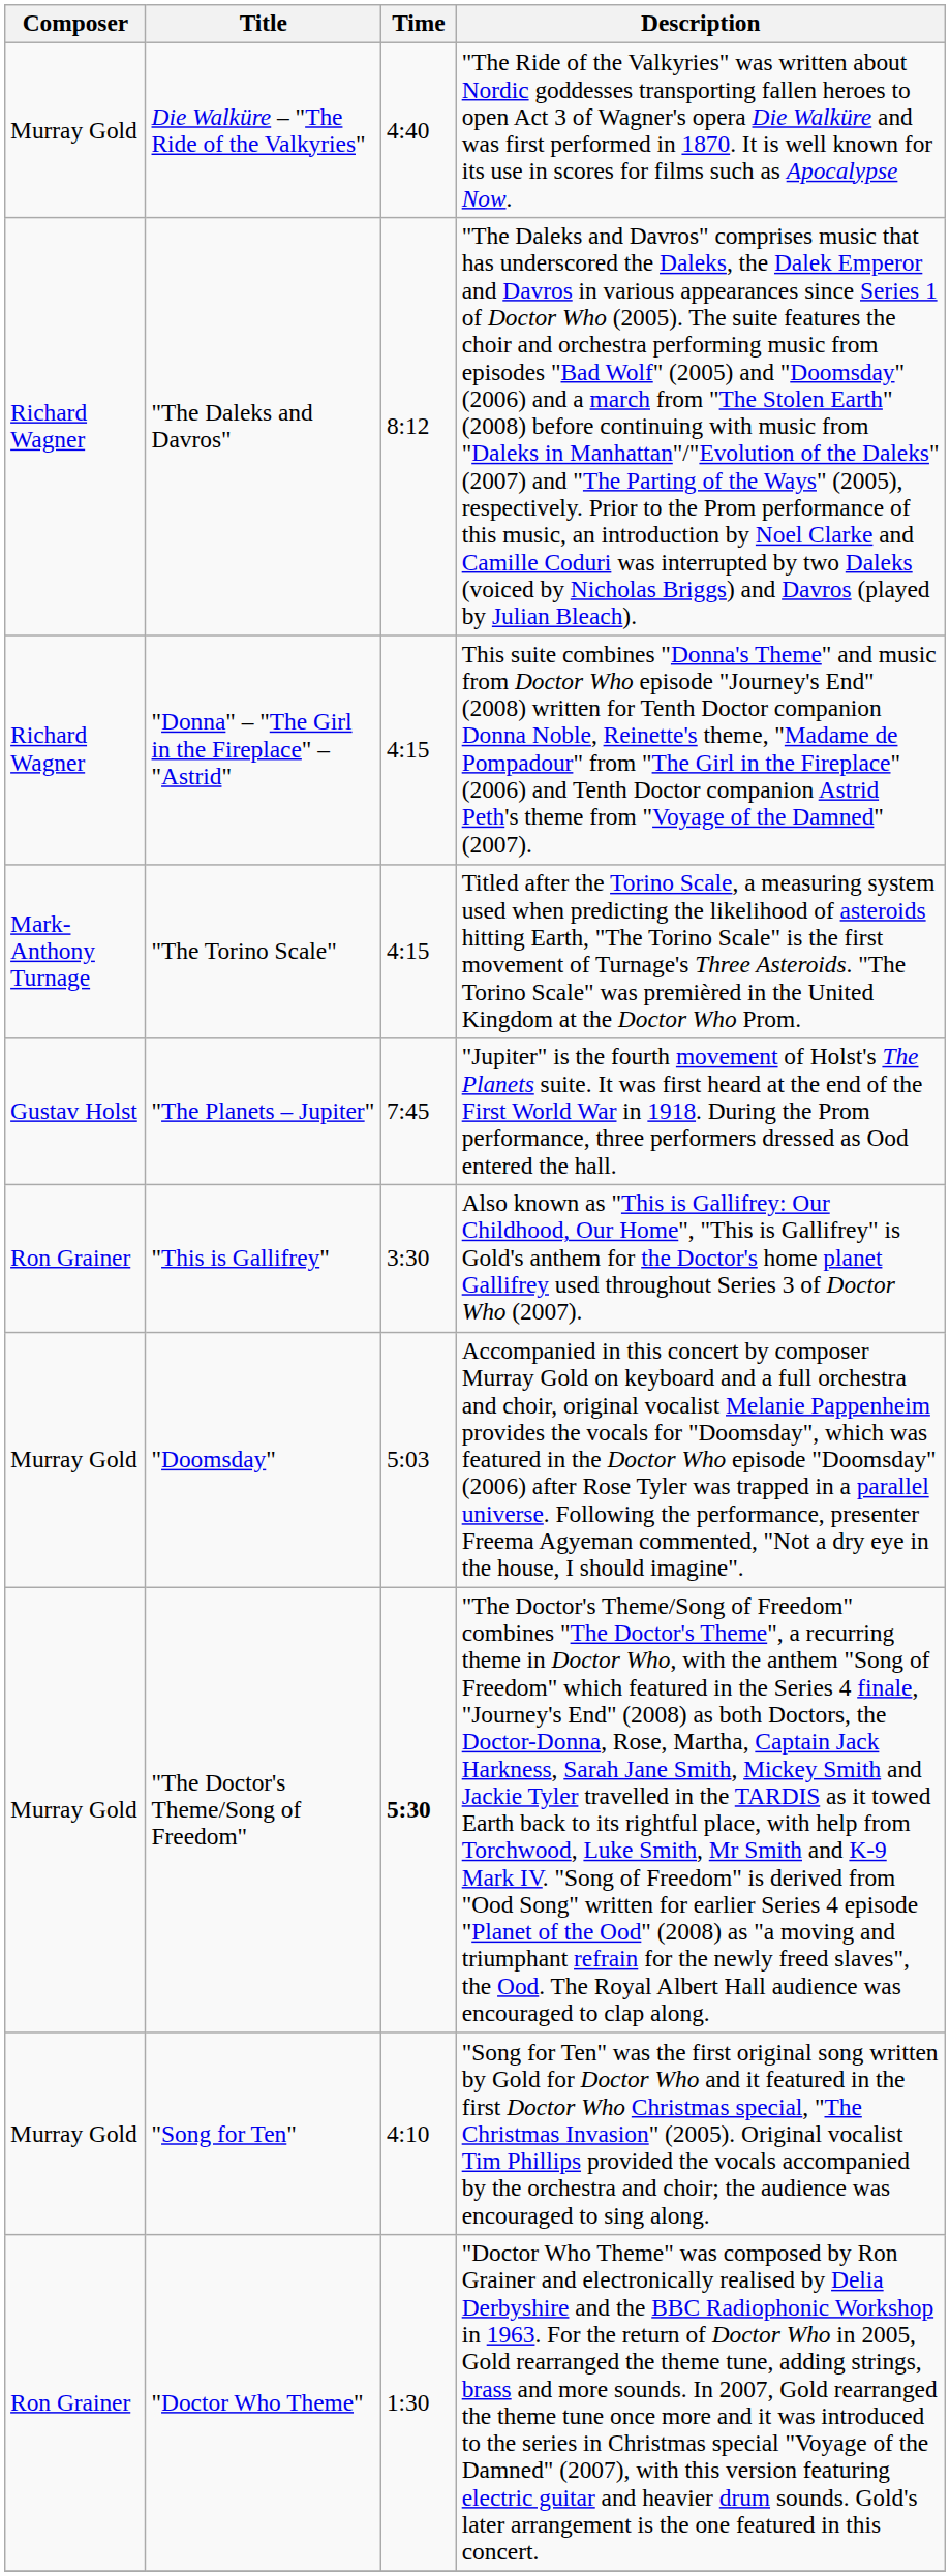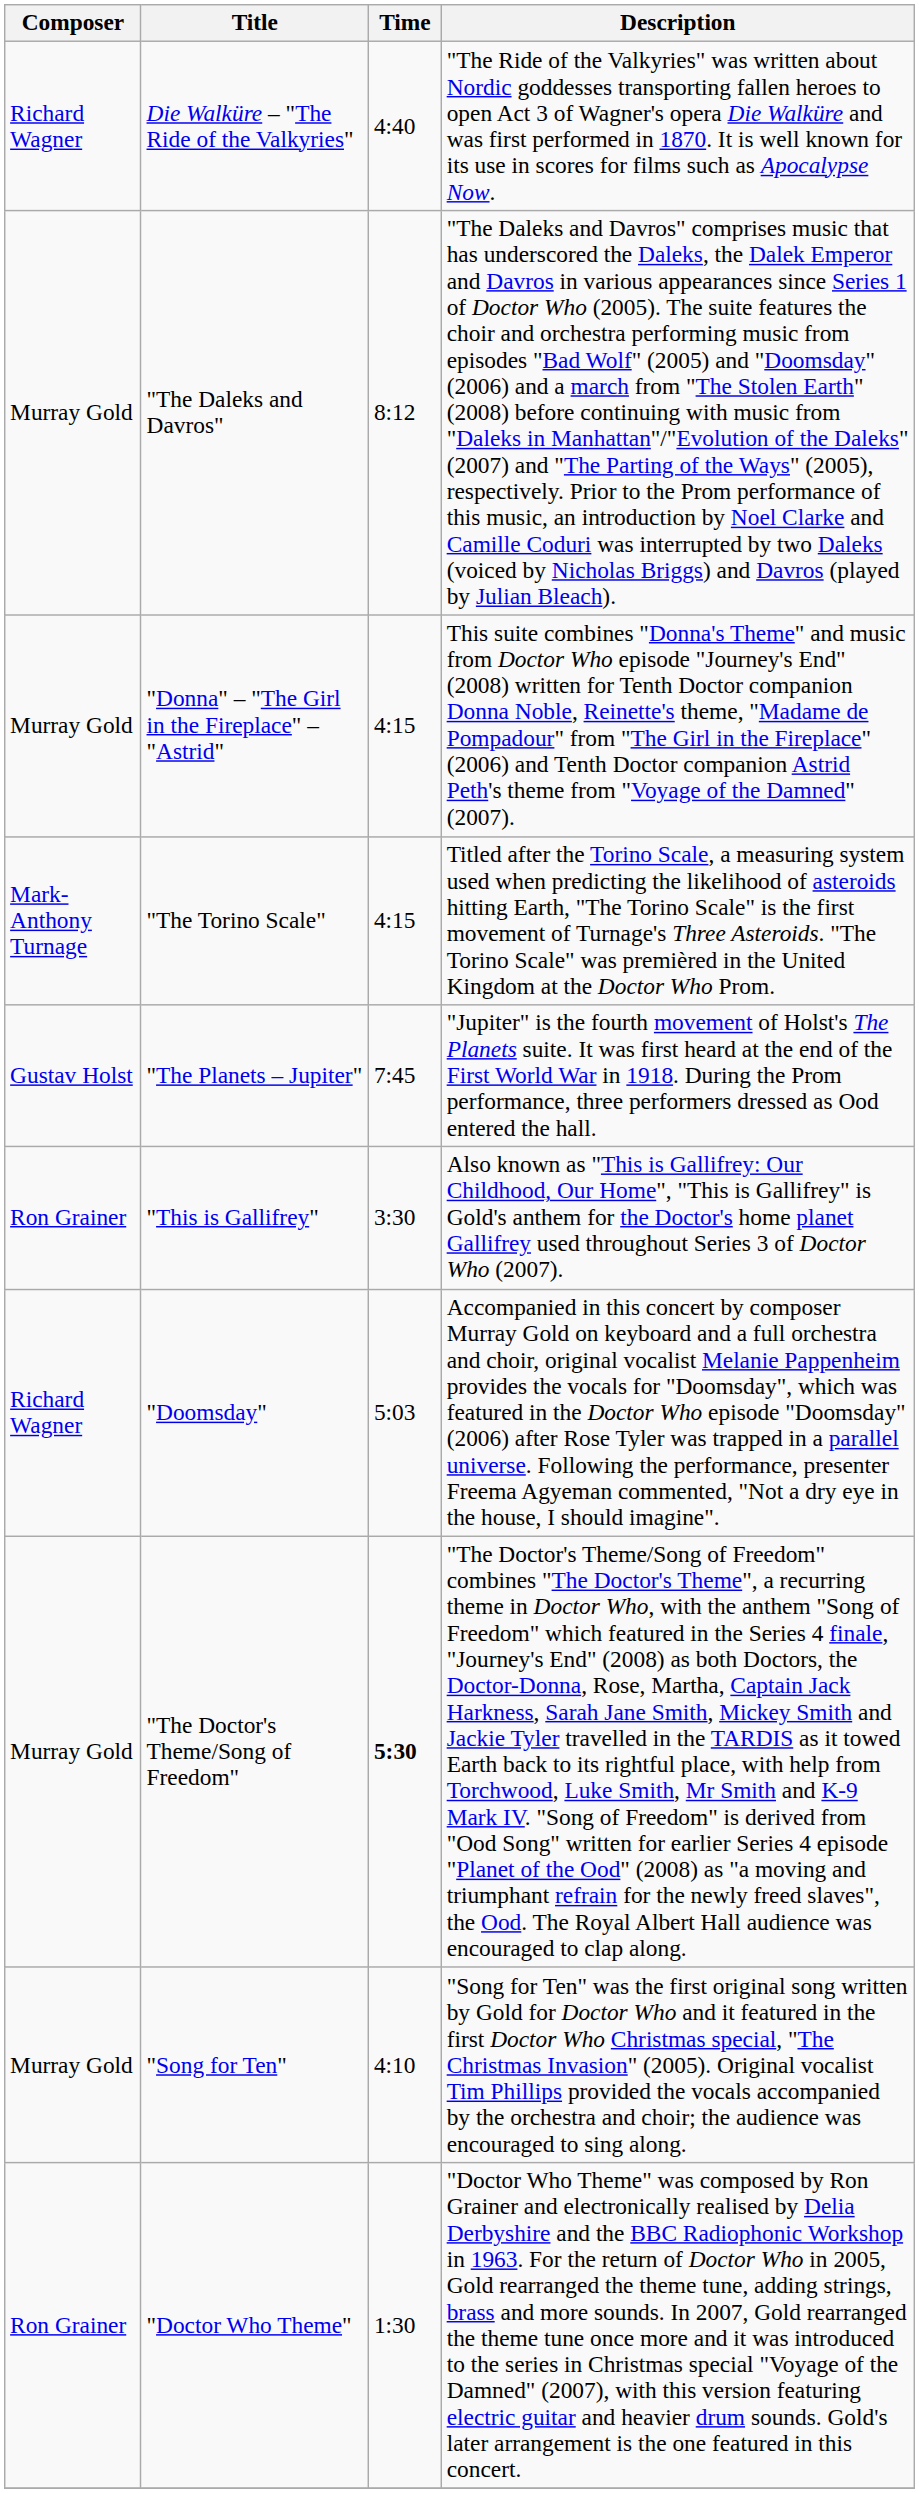 <table class="wikitable" style="text-align:left" width=100%>
 <tr>
 <th width=15%>Composer</th>
 <th width=25%>Title</th>
 <th width=8%>Time</th>
 <th width=52%>Description</th>
 </tr>
 <tr>
-<td>Murray Gold</td>
+<td><a href='#'>Richard Wagner</a></td>
 <td><em><a href='#'>Die Walküre</a></em> – "<a href='#'>The Ride of the Valkyries</a>"</td>
 <td>4:40</td>
 <td>"The Ride of the Valkyries" was written about <a href='#'>Nordic</a> goddesses transporting fallen heroes to open Act 3 of Wagner's opera <em><a href='#'>Die Walküre</a></em> and was first performed in <a href='#'>1870</a>. It is well known for its use in scores for films such as <em><a href='#'>Apocalypse Now</a></em>.</td>
 </tr>
 <tr>
-<td><a href='#'>Richard Wagner</a></td>
+<td>Murray Gold</td>
 <td>"The Daleks and Davros"</td>
 <td>8:12</td>
 <td>"The Daleks and Davros" comprises music that has underscored the <a href='#'>Daleks</a>, the <a href='#'>Dalek Emperor</a> and <a href='#'>Davros</a> in various appearances since <a href='#'>Series 1</a> of <em>Doctor Who</em> (2005). The suite features the choir and orchestra performing music from episodes "<a href='#'>Bad Wolf</a>" (2005) and "<a href='#'>Doomsday</a>" (2006) and a <a href='#'>march</a> from "<a href='#'>The Stolen Earth</a>" (2008) before continuing with music from "<a href='#'>Daleks in Manhattan</a>"/"<a href='#'>Evolution of the Daleks</a>" (2007) and "<a href='#'>The Parting of the Ways</a>" (2005), respectively. Prior to the Prom performance of this music, an introduction by <a href='#'>Noel Clarke</a> and <a href='#'>Camille Coduri</a> was interrupted by two <a href='#'>Daleks</a> (voiced by <a href='#'>Nicholas Briggs</a>) and <a href='#'>Davros</a> (played by <a href='#'>Julian Bleach</a>).</td>
 </tr>
 <tr>
-<td><a href='#'>Richard Wagner</a></td>
+<td>Murray Gold</td>
 <td>"<a href='#'>Donna</a>" – "<a href='#'>The Girl in the Fireplace</a>" – "<a href='#'>Astrid</a>"</td>
 <td>4:15</td>
 <td>This suite combines "<a href='#'>Donna's Theme</a>" and music from <em>Doctor Who</em> episode "Journey's End" (2008) written for Tenth Doctor companion <a href='#'>Donna Noble</a>, <a href='#'>Reinette's</a> theme, "<a href='#'>Madame de Pompadour</a>" from "<a href='#'>The Girl in the Fireplace</a>" (2006) and Tenth Doctor companion <a href='#'>Astrid Peth</a>'s theme from "<a href='#'>Voyage of the Damned</a>" (2007).</td>
 </tr>
 <tr>
 <td><a href='#'>Mark-Anthony Turnage</a></td>
 <td>"The Torino Scale"</td>
 <td>4:15</td>
 <td>Titled after the <a href='#'>Torino Scale</a>, a measuring system used when predicting the likelihood of <a href='#'>asteroids</a> hitting Earth, "The Torino Scale" is the first movement of Turnage's <em>Three Asteroids</em>. "The Torino Scale" was premièred in the United Kingdom at the <em>Doctor Who</em> Prom.</td>
 </tr>
 <tr>
 <td><a href='#'>Gustav Holst</a></td>
 <td>"<a href='#'>The Planets – Jupiter</a>"</td>
 <td>7:45</td>
 <td>"Jupiter" is the fourth <a href='#'>movement</a> of Holst's <em><a href='#'>The Planets</a></em> suite. It was first heard at the end of the <a href='#'>First World War</a> in <a href='#'>1918</a>. During the Prom performance, three performers dressed as Ood entered the hall.</td>
 </tr>
 <tr>
 <td><a href='#'>Ron Grainer</a></td>
 <td>"<a href='#'>This is Gallifrey</a>"</td>
 <td>3:30</td>
 <td>Also known as "<a href='#'>This is Gallifrey: Our Childhood, Our Home</a>", "This is Gallifrey" is Gold's anthem for <a href='#'>the Doctor's</a> home <a href='#'>planet</a> <a href='#'>Gallifrey</a> used throughout Series 3 of <em>Doctor Who</em> (2007).</td>
 </tr>
 <tr>
-<td>Murray Gold</td>
+<td><a href='#'>Richard Wagner</a></td>
 <td>"<a href='#'>Doomsday</a>"</td>
 <td>5:03</td>
 <td>Accompanied in this concert by composer Murray Gold on keyboard and a full orchestra and choir, original vocalist <a href='#'>Melanie Pappenheim</a> provides the vocals for "Doomsday", which was featured in the <em>Doctor Who</em> episode "Doomsday" (2006) after Rose Tyler was trapped in a <a href='#'>parallel universe</a>. Following the performance, presenter Freema Agyeman commented, "Not a dry eye in the house, I should imagine".</td>
 </tr>
 <tr>
 <td>Murray Gold</td>
 <td>"The Doctor's Theme/Song of Freedom"</td>
 <td><strong>5:30</strong></td>
 <td>"The Doctor's Theme/Song of Freedom" combines "<a href='#'>The Doctor's Theme</a>", a recurring theme in <em>Doctor Who</em>, with the anthem "Song of Freedom" which featured in the Series 4 <a href='#'>finale</a>, "Journey's End" (2008) as both Doctors, the <a href='#'>Doctor-Donna</a>, Rose, Martha, <a href='#'>Captain Jack Harkness</a>, <a href='#'>Sarah Jane Smith</a>, <a href='#'>Mickey Smith</a> and <a href='#'>Jackie Tyler</a> travelled in the <a href='#'>TARDIS</a> as it towed Earth back to its rightful place, with help from <a href='#'>Torchwood</a>, <a href='#'>Luke Smith</a>, <a href='#'>Mr Smith</a> and <a href='#'>K-9 Mark IV</a>. "Song of Freedom" is derived from "Ood Song" written for earlier Series 4 episode "<a href='#'>Planet of the Ood</a>" (2008) as "a moving and triumphant <a href='#'>refrain</a> for the newly freed slaves", the <a href='#'>Ood</a>. The Royal Albert Hall audience was encouraged to clap along.</td>
 </tr>
 <tr>
 <td>Murray Gold</td>
 <td>"<a href='#'>Song for Ten</a>"</td>
 <td>4:10</td>
 <td>"Song for Ten" was the first original song written by Gold for <em>Doctor Who</em> and it featured in the first <em>Doctor Who</em> <a href='#'>Christmas special</a>, "<a href='#'>The Christmas Invasion</a>" (2005). Original vocalist <a href='#'>Tim Phillips</a> provided the vocals accompanied by the orchestra and choir; the audience was encouraged to sing along.</td>
 </tr>
 <tr>
 <td><a href='#'>Ron Grainer</a></td>
 <td>"<a href='#'>Doctor Who Theme</a>"</td>
 <td>1:30</td>
 <td>"Doctor Who Theme" was composed by Ron Grainer and electronically realised by <a href='#'>Delia Derbyshire</a> and the <a href='#'>BBC Radiophonic Workshop</a> in <a href='#'>1963</a>. For the return of <em>Doctor Who</em> in 2005, Gold rearranged the theme tune, adding strings, <a href='#'>brass</a> and more sounds. In 2007, Gold rearranged the theme tune once more and it was introduced to the series in Christmas special "Voyage of the Damned" (2007), with this version featuring <a href='#'>electric guitar</a> and heavier <a href='#'>drum</a> sounds. Gold's later arrangement is the one featured in this concert.</td>
 </tr>
 <tr>
 </tr>
 </table>
